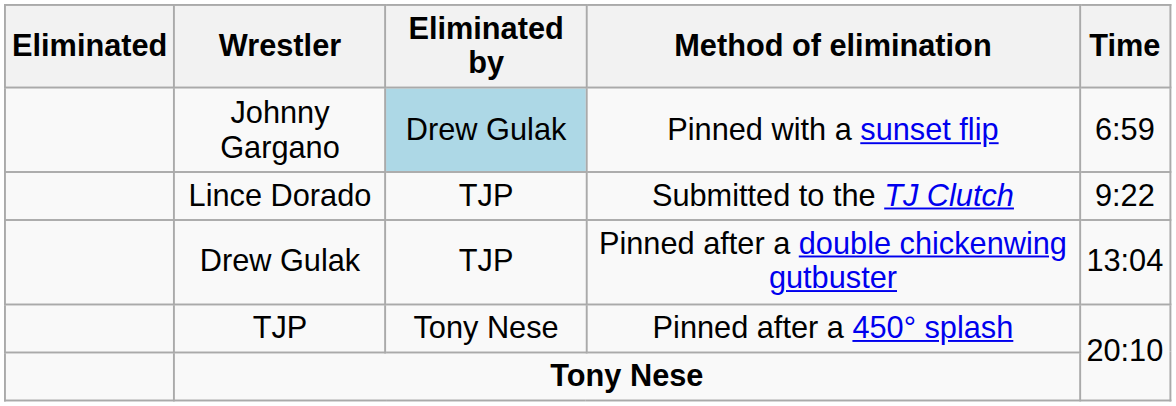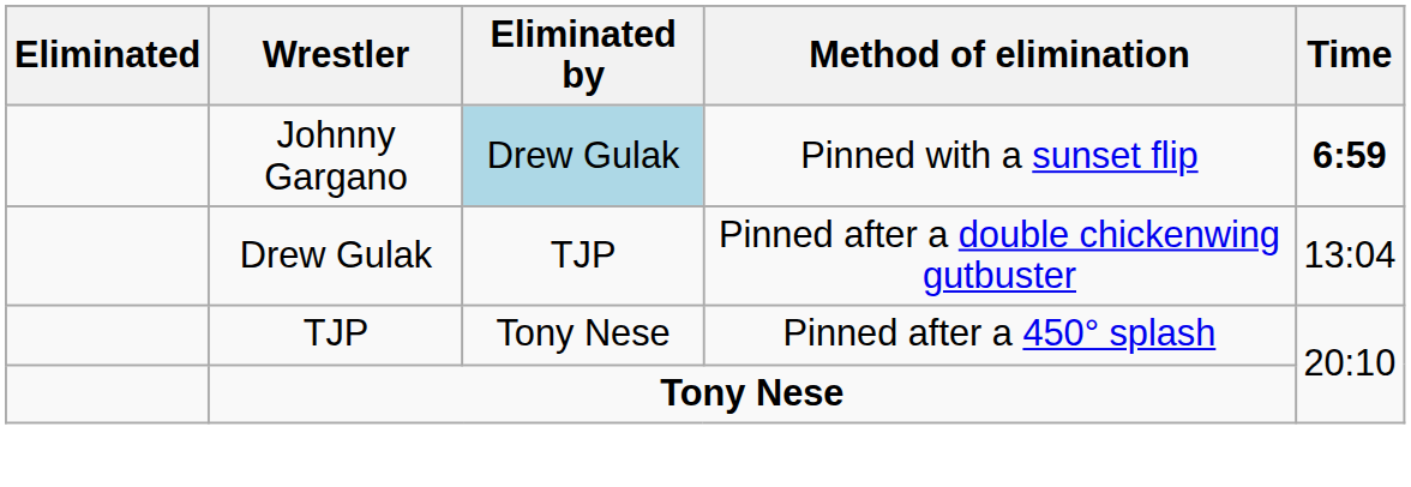 <table class="wikitable sortable" style="text-align:center;">
 <tr>
 <th>Eliminated</th>
 <th>Wrestler</th>
 <th>Eliminated by</th>
 <th>Method of elimination</th>
 <th>Time</th>
 </tr>
 <tr>
 <td></td>
 <td>Johnny Gargano</td>
 <td style="background: lightblue;">Drew Gulak</td>
 <td>Pinned with a <a href='#'>sunset flip</a></td>
-<td>6:59</td>
-</tr>
-<tr>
-<td></td>
-<td>Lince Dorado</td>
-<td>TJP</td>
-<td>Submitted to the <em><a href='#'>TJ Clutch</a></em></td>
-<td>9:22</td>
+<td><strong>6:59</strong></td>
 </tr>
 <tr>
 <td></td>
 <td>Drew Gulak</td>
 <td>TJP</td>
 <td>Pinned after a <a href='#'>double chickenwing gutbuster</a></td>
 <td>13:04</td>
 </tr>
 <tr>
 <td></td>
 <td>TJP</td>
 <td>Tony Nese</td>
 <td>Pinned after a <a href='#'>450° splash</a></td>
 <td rowspan="2">20:10</td>
 </tr>
 <tr>
 <td><strong></strong></td>
 <td colspan=3><strong>Tony Nese</strong></td>
 </tr>
 </table>
